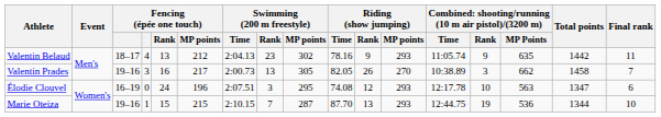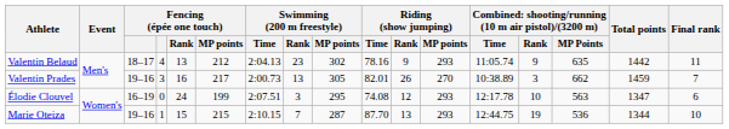 <table class="wikitable" style="font-size:90%">
 <tr>
 <th rowspan="2">Athlete</th>
 <th rowspan="2">Event</th>
 <th colspan=4>Fencing<br><span>(épée one touch)</span></th>
 <th colspan=3>Swimming<br><span>(200 m freestyle)</span></th>
 <th colspan=3>Riding<br><span>(show jumping)</span></th>
 <th colspan=3>Combined: shooting/running<br><span>(10 m air pistol)/(3200 m)</span></th>
 <th rowspan=2>Total points</th>
 <th rowspan=2>Final rank</th>
 </tr>
 <tr style="font-size:95%">
 <th></th>
 <th></th>
 <th>Rank</th>
 <th>MP points</th>
 <th>Time</th>
 <th>Rank</th>
 <th>MP points</th>
 <th>Time</th>
 <th>Rank</th>
 <th>MP points</th>
 <th>Time</th>
 <th>Rank</th>
 <th>MP Points</th>
 </tr>
 <tr align=center>
 <td align=left><a href='#'>Valentin Belaud</a></td>
 <td align=left rowspan=2><a href='#'>Men's</a></td>
 <td>18–17</td>
 <td>4</td>
 <td>13</td>
 <td>212</td>
 <td>2:04.13</td>
 <td>23</td>
 <td>302</td>
 <td>78.16</td>
 <td>9</td>
 <td>293</td>
 <td>11:05.74</td>
 <td>9</td>
 <td>635</td>
 <td>1442</td>
 <td>11</td>
 </tr>
 <tr align=center>
 <td align=left><a href='#'>Valentin Prades</a></td>
 <td>19–16</td>
 <td>3</td>
 <td>16</td>
 <td>217</td>
 <td>2:00.73</td>
 <td>13</td>
 <td>305</td>
-<td>82.05</td>
+<td>82.01</td>
 <td>26</td>
 <td>270</td>
 <td>10:38.89</td>
 <td>3</td>
 <td>662</td>
-<td>1458</td>
+<td>1459</td>
 <td>7</td>
 </tr>
 <tr align=center>
 <td align=left><a href='#'>Élodie Clouvel</a></td>
 <td align=left rowspan=2><a href='#'>Women's</a></td>
 <td>16–19</td>
 <td>0</td>
 <td>24</td>
-<td>196</td>
+<td>199</td>
 <td>2:07.51</td>
 <td>3</td>
 <td>295</td>
 <td>74.08</td>
 <td>12</td>
 <td>293</td>
 <td>12:17.78</td>
 <td>10</td>
 <td>563</td>
 <td>1347</td>
 <td>6</td>
 </tr>
 <tr align=center>
 <td align=left><a href='#'>Marie Oteiza</a></td>
 <td>19–16</td>
 <td>1</td>
 <td>15</td>
 <td>215</td>
 <td>2:10.15</td>
 <td>7</td>
 <td>287</td>
 <td>87.70</td>
 <td>13</td>
 <td>293</td>
 <td>12:44.75</td>
 <td>19</td>
 <td>536</td>
 <td>1344</td>
 <td>10</td>
 </tr>
 </table>
